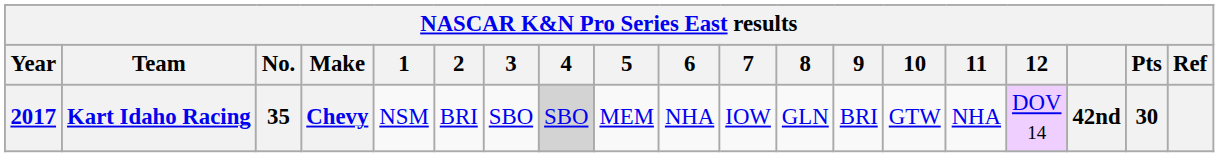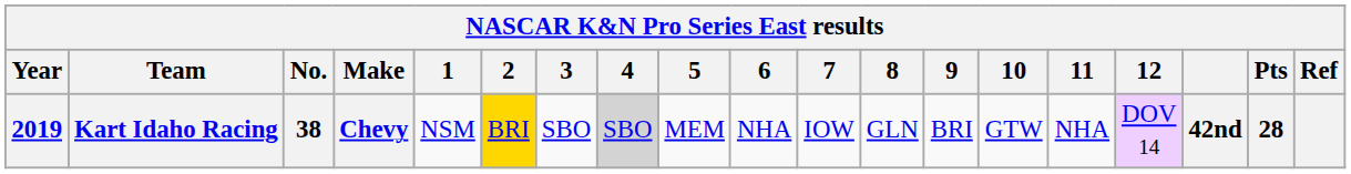 <table class="wikitable" style="text-align:center; font-size:75%">
 <tr>
 <th colspan=21><a href='#'>NASCAR K&N Pro Series East</a> results</th>
 </tr>
 <tr>
 <th>Year</th>
 <th>Team</th>
 <th>No.</th>
 <th>Make</th>
 <th>1</th>
 <th>2</th>
 <th>3</th>
 <th>4</th>
 <th>5</th>
 <th>6</th>
 <th>7</th>
 <th>8</th>
 <th>9</th>
 <th>10</th>
 <th>11</th>
 <th>12</th>
 <th></th>
 <th>Pts</th>
 <th>Ref</th>
 </tr>
 <tr>
-<th><a href='#'>2017</a></th>
+<th><a href='#'>2019</a></th>
 <th><a href='#'>Kart Idaho Racing</a></th>
-<th>35</th>
+<th>38</th>
 <th><a href='#'>Chevy</a></th>
 <td><a href='#'>NSM</a></td>
-<td><a href='#'>BRI</a></td>
+<td style="background: gold;"><a href='#'>BRI</a></td>
 <td><a href='#'>SBO</a></td>
 <td style="background: lightgrey;"><a href='#'>SBO</a></td>
 <td><a href='#'>MEM</a></td>
 <td><a href='#'>NHA</a></td>
 <td><a href='#'>IOW</a></td>
 <td><a href='#'>GLN</a></td>
 <td><a href='#'>BRI</a></td>
 <td><a href='#'>GTW</a></td>
 <td><a href='#'>NHA</a></td>
 <td style="background:#EFCFFF;"><a href='#'>DOV</a><br><small>14</small></td>
 <th>42nd</th>
-<th>30</th>
+<th>28</th>
 <th></th>
 </tr>
 </table>
